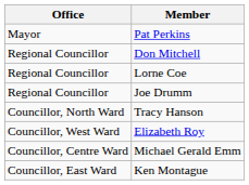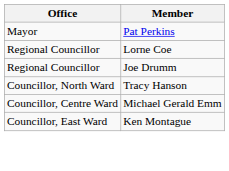 <table class="wikitable">
 <tr>
 <th>Office</th>
 <th>Member</th>
 </tr>
 <tr>
 <td>Mayor</td>
 <td><a href='#'>Pat Perkins</a></td>
-</tr>
-<tr>
-<td>Regional Councillor</td>
-<td><a href='#'>Don Mitchell</a></td>
 </tr>
 <tr>
 <td>Regional Councillor</td>
 <td>Lorne Coe</td>
 </tr>
 <tr>
 <td>Regional Councillor</td>
 <td>Joe Drumm</td>
 </tr>
 <tr>
 <td>Councillor, North Ward</td>
 <td>Tracy Hanson</td>
 </tr>
 <tr>
-<td>Councillor, West Ward</td>
-<td><a href='#'>Elizabeth Roy</a></td>
-</tr>
-<tr>
 <td>Councillor, Centre Ward</td>
 <td>Michael Gerald Emm</td>
 </tr>
 <tr>
 <td>Councillor, East Ward</td>
 <td>Ken Montague</td>
 </tr>
 </table>
